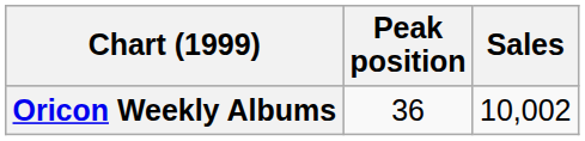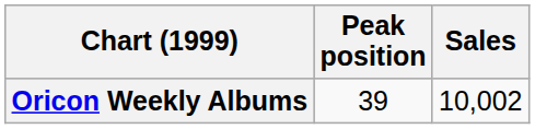 <table class="wikitable sortable plainrowheaders">
 <tr>
 <th scope="col">Chart (1999)</th>
 <th scope="col">Peak<br>position</th>
 <th scope="col">Sales</th>
 </tr>
 <tr>
 <th scope="row"><a href='#'>Oricon</a> Weekly Albums</th>
-<td align="center">36</td>
+<td align="center">39</td>
 <td align="center">10,002</td>
 </tr>
 </table>
